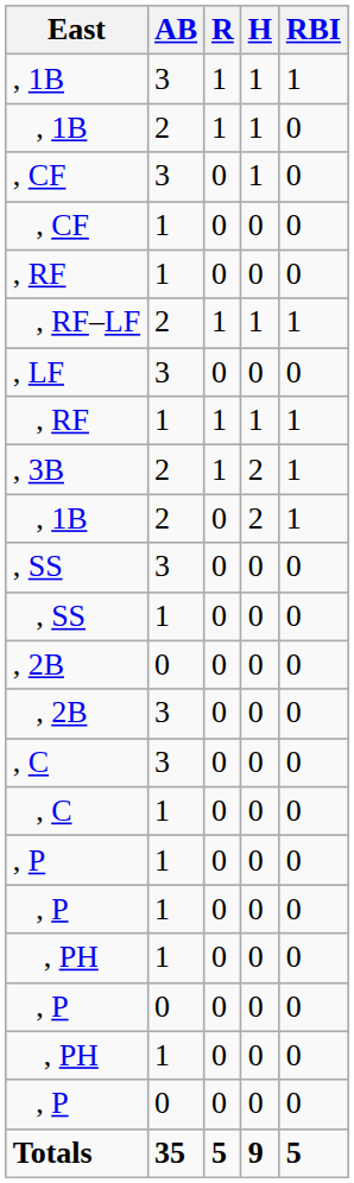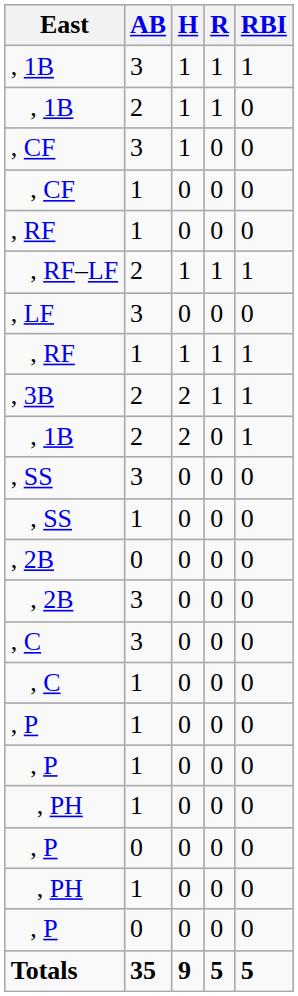 <table class="wikitable sortable">
 <tr>
 <th>East</th>
 <th><a href='#'>AB</a></th>
+<th><a href='#'>H</a></th>
 <th><a href='#'>R</a></th>
-<th><a href='#'>H</a></th>
 <th><a href='#'>RBI</a></th>
 </tr>
 <tr>
 <td>, <a href='#'>1B</a></td>
 <td>3</td>
 <td>1</td>
 <td>1</td>
 <td>1</td>
 </tr>
 <tr>
 <td>   <strong></strong>, <a href='#'>1B</a></td>
 <td>2</td>
 <td>1</td>
 <td>1</td>
 <td>0</td>
 </tr>
 <tr>
 <td>, <a href='#'>CF</a></td>
 <td>3</td>
+<td>1</td>
 <td>0</td>
-<td>1</td>
 <td>0</td>
 </tr>
 <tr>
 <td>   , <a href='#'>CF</a></td>
 <td>1</td>
 <td>0</td>
 <td>0</td>
 <td>0</td>
 </tr>
 <tr>
 <td><strong></strong>, <a href='#'>RF</a></td>
 <td>1</td>
 <td>0</td>
 <td>0</td>
 <td>0</td>
 </tr>
 <tr>
 <td>   <strong></strong>, <a href='#'>RF</a>–<a href='#'>LF</a></td>
 <td>2</td>
 <td>1</td>
 <td>1</td>
 <td>1</td>
 </tr>
 <tr>
 <td><strong></strong>, <a href='#'>LF</a></td>
 <td>3</td>
 <td>0</td>
 <td>0</td>
 <td>0</td>
 </tr>
 <tr>
 <td>   <strong></strong>, <a href='#'>RF</a></td>
 <td>1</td>
 <td>1</td>
 <td>1</td>
 <td>1</td>
 </tr>
 <tr>
 <td><strong></strong>, <a href='#'>3B</a></td>
 <td>2</td>
+<td>2</td>
 <td>1</td>
-<td>2</td>
 <td>1</td>
 </tr>
 <tr>
 <td>   , <a href='#'>1B</a></td>
 <td>2</td>
+<td>2</td>
 <td>0</td>
-<td>2</td>
 <td>1</td>
 </tr>
 <tr>
 <td><strong></strong>, <a href='#'>SS</a></td>
 <td>3</td>
 <td>0</td>
 <td>0</td>
 <td>0</td>
 </tr>
 <tr>
 <td>   , <a href='#'>SS</a></td>
 <td>1</td>
 <td>0</td>
 <td>0</td>
 <td>0</td>
 </tr>
 <tr>
 <td>, <a href='#'>2B</a></td>
 <td>0</td>
 <td>0</td>
 <td>0</td>
 <td>0</td>
 </tr>
 <tr>
 <td>   , <a href='#'>2B</a></td>
 <td>3</td>
 <td>0</td>
 <td>0</td>
 <td>0</td>
 </tr>
 <tr>
 <td>, <a href='#'>C</a></td>
 <td>3</td>
 <td>0</td>
 <td>0</td>
 <td>0</td>
 </tr>
 <tr>
 <td>   , <a href='#'>C</a></td>
 <td>1</td>
 <td>0</td>
 <td>0</td>
 <td>0</td>
 </tr>
 <tr>
 <td><strong></strong>, <a href='#'>P</a></td>
 <td>1</td>
 <td>0</td>
 <td>0</td>
 <td>0</td>
 </tr>
 <tr>
 <td>   <strong></strong>, <a href='#'>P</a></td>
 <td>1</td>
 <td>0</td>
 <td>0</td>
 <td>0</td>
 </tr>
 <tr>
 <td>    , <a href='#'>PH</a></td>
 <td>1</td>
 <td>0</td>
 <td>0</td>
 <td>0</td>
 </tr>
 <tr>
 <td>   , <a href='#'>P</a></td>
 <td>0</td>
 <td>0</td>
 <td>0</td>
 <td>0</td>
 </tr>
 <tr>
 <td>    , <a href='#'>PH</a></td>
 <td>1</td>
 <td>0</td>
 <td>0</td>
 <td>0</td>
 </tr>
 <tr>
 <td>   , <a href='#'>P</a></td>
 <td>0</td>
 <td>0</td>
 <td>0</td>
 <td>0</td>
 </tr>
 <tr class="sortbottom">
 <td><strong>Totals</strong></td>
 <td><strong>35</strong></td>
+<td><strong>9</strong></td>
 <td><strong>5</strong></td>
-<td><strong>9</strong></td>
 <td><strong>5</strong></td>
 </tr>
 </table>
